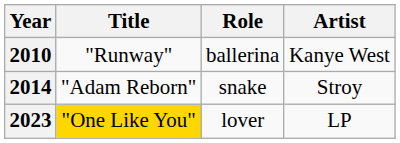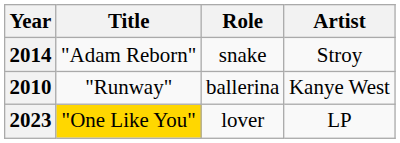 <table class="wikitable plainrowheaders">
 <tr>
 <th scope="col">Year</th>
 <th scope="col">Title</th>
 <th scope="col">Role</th>
 <th class="unsortable" scope="col">Artist</th>
 </tr>
 <tr>
+<th scope="row">2014</th>
+<td style="text-align:center;">"Adam Reborn"</td>
+<td style="text-align:center;">snake</td>
+<td style="text-align:center;">Stroy</td>
+</tr>
+<tr>
 <th scope="row">2010</th>
 <td style="text-align:center;">"Runway"</td>
 <td style="text-align:center;">ballerina</td>
 <td style="text-align:center;">Kanye West</td>
-</tr>
-<tr>
-<th scope="row">2014</th>
-<td style="text-align:center;">"Adam Reborn"</td>
-<td style="text-align:center;">snake</td>
-<td style="text-align:center;">Stroy</td>
 </tr>
 <tr>
 <th scope="row">2023</th>
 <td style="background: gold; text-align:center;">"One Like You"</td>
 <td style="text-align:center;">lover</td>
 <td style="text-align:center;">LP</td>
 </tr>
 </table>
